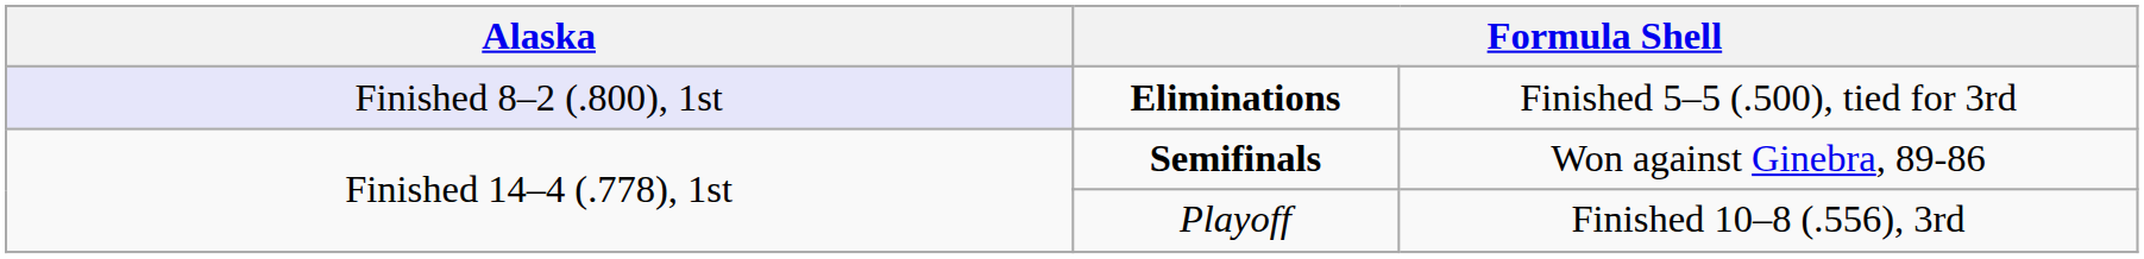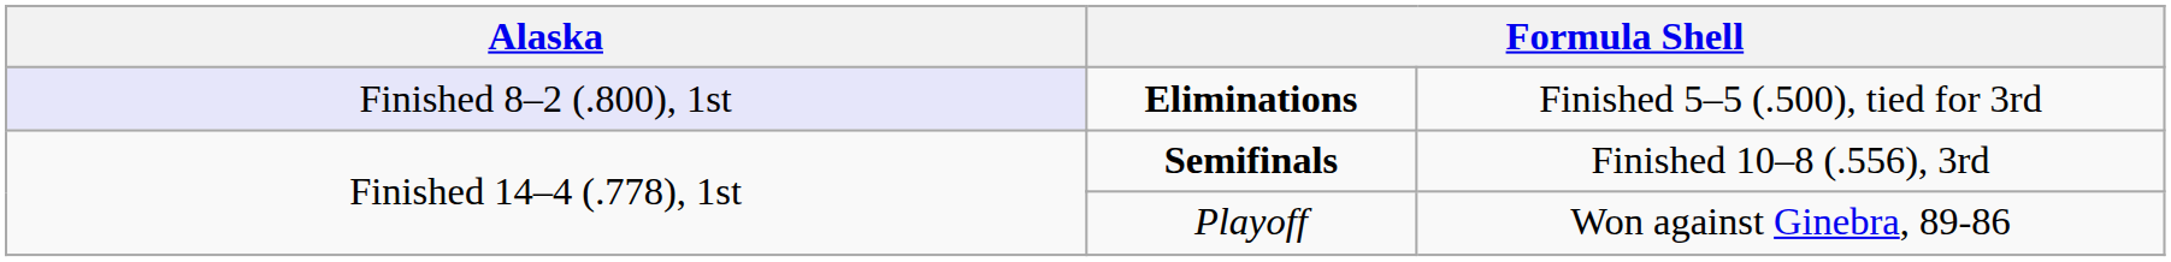 <table class=wikitable width=100%>
 <tr align=center>
 <th colspan=2 width=45%><a href='#'>Alaska</a></th>
 <th colspan=2 width=45%><a href='#'>Formula Shell</a></th>
 </tr>
 <tr align=center>
 <td style="background: lavender;">Finished 8–2 (.800), 1st</td>
 <td colspan=2><strong>Eliminations</strong></td>
 <td>Finished 5–5 (.500), tied for 3rd</td>
 </tr>
 <tr align=center>
 <td rowspan=2>Finished 14–4 (.778), 1st</td>
 <td colspan=2><strong>Semifinals</strong></td>
-<td>Won against <a href='#'>Ginebra</a>, 89-86</td>
+<td>Finished 10–8 (.556), 3rd</td>
 </tr>
 <tr align=center>
 <td colspan=2><em>Playoff</em></td>
-<td>Finished 10–8 (.556), 3rd</td>
+<td>Won against <a href='#'>Ginebra</a>, 89-86</td>
 </tr>
 </table>
